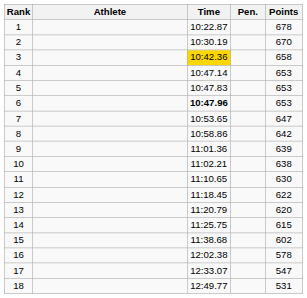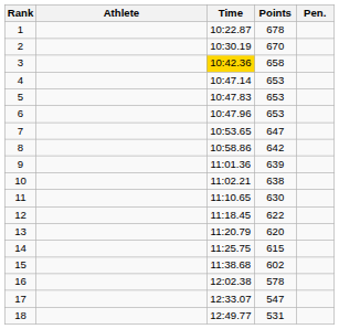 <table class=wikitable style="text-align:center">
 <tr>
 <th width=40>Rank</th>
 <th width=250>Athlete</th>
 <th width=65>Time</th>
+<th width=55>Points</th>
 <th width=50>Pen.</th>
-<th width=55>Points</th>
 </tr>
 <tr>
 <td>1</td>
 <td align=left></td>
 <td>10:22.87</td>
+<td>678</td>
 <td></td>
-<td>678</td>
 </tr>
 <tr>
 <td>2</td>
 <td align=left></td>
 <td>10:30.19</td>
+<td>670</td>
 <td></td>
-<td>670</td>
 </tr>
 <tr>
 <td>3</td>
 <td align=left></td>
 <td style="background: gold;">10:42.36</td>
+<td>658</td>
 <td></td>
-<td>658</td>
 </tr>
 <tr>
 <td>4</td>
 <td align=left></td>
 <td>10:47.14</td>
+<td>653</td>
 <td></td>
-<td>653</td>
 </tr>
 <tr>
 <td>5</td>
 <td align=left></td>
 <td>10:47.83</td>
+<td>653</td>
 <td></td>
-<td>653</td>
 </tr>
 <tr>
 <td>6</td>
 <td align=left></td>
-<td><strong>10:47.96</strong></td>
+<td>10:47.96</td>
+<td>653</td>
 <td></td>
-<td>653</td>
 </tr>
 <tr>
 <td>7</td>
 <td align=left></td>
 <td>10:53.65</td>
+<td>647</td>
 <td></td>
-<td>647</td>
 </tr>
 <tr>
 <td>8</td>
 <td align=left></td>
 <td>10:58.86</td>
+<td>642</td>
 <td></td>
-<td>642</td>
 </tr>
 <tr>
 <td>9</td>
 <td align=left></td>
 <td>11:01.36</td>
+<td>639</td>
 <td></td>
-<td>639</td>
 </tr>
 <tr>
 <td>10</td>
 <td align=left></td>
 <td>11:02.21</td>
+<td>638</td>
 <td></td>
-<td>638</td>
 </tr>
 <tr>
 <td>11</td>
 <td align=left></td>
 <td>11:10.65</td>
+<td>630</td>
 <td></td>
-<td>630</td>
 </tr>
 <tr>
 <td>12</td>
 <td align=left></td>
 <td>11:18.45</td>
+<td>622</td>
 <td></td>
-<td>622</td>
 </tr>
 <tr>
 <td>13</td>
 <td align=left></td>
 <td>11:20.79</td>
+<td>620</td>
 <td></td>
-<td>620</td>
 </tr>
 <tr>
 <td>14</td>
 <td align=left></td>
 <td>11:25.75</td>
+<td>615</td>
 <td></td>
-<td>615</td>
 </tr>
 <tr>
 <td>15</td>
 <td align=left></td>
 <td>11:38.68</td>
+<td>602</td>
 <td></td>
-<td>602</td>
 </tr>
 <tr>
 <td>16</td>
 <td align=left></td>
 <td>12:02.38</td>
+<td>578</td>
 <td></td>
-<td>578</td>
 </tr>
 <tr>
 <td>17</td>
 <td align=left></td>
 <td>12:33.07</td>
+<td>547</td>
 <td></td>
-<td>547</td>
 </tr>
 <tr>
 <td>18</td>
 <td align=left></td>
 <td>12:49.77</td>
+<td>531</td>
 <td></td>
-<td>531</td>
 </tr>
 </table>
